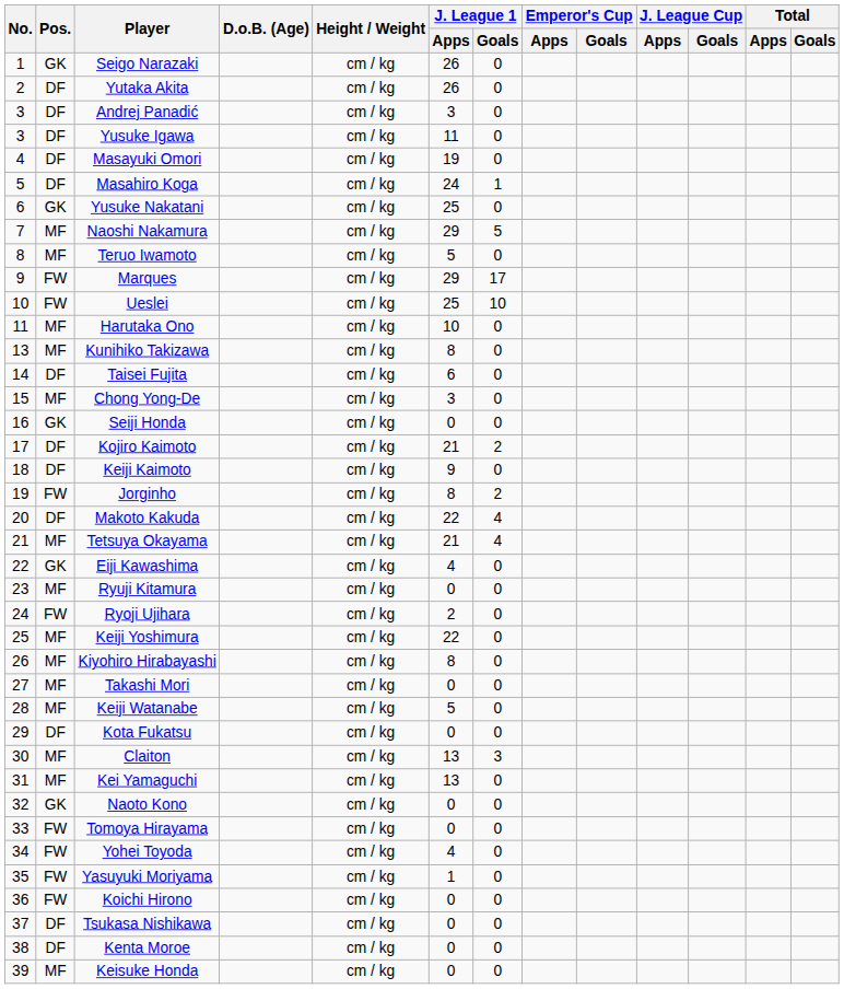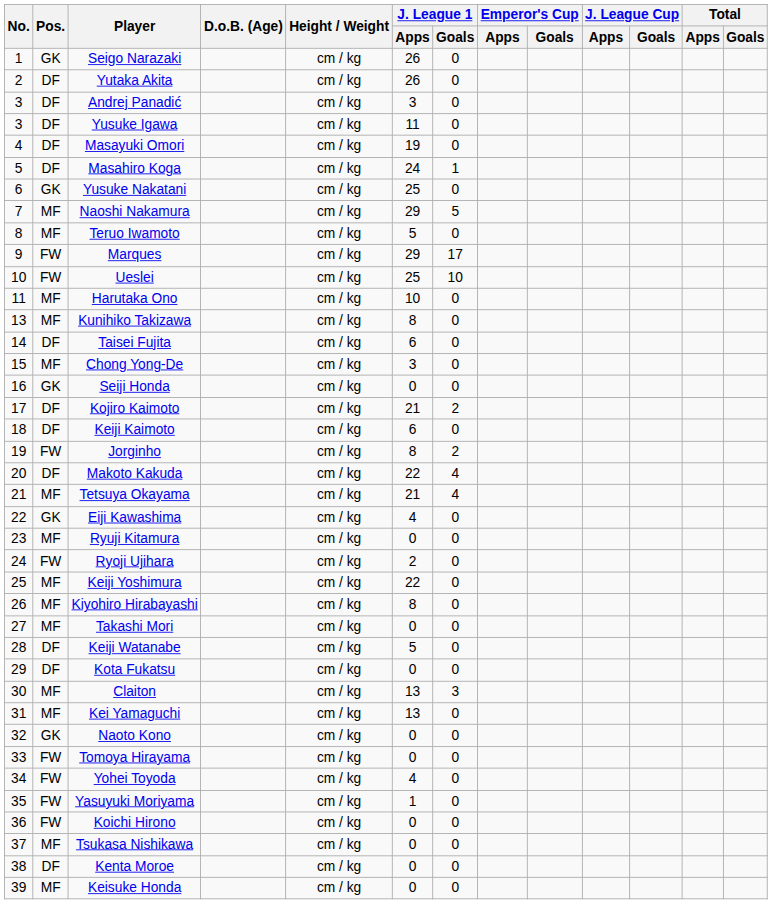 <table class="wikitable" style="text-align:center;">
 <tr>
 <th rowspan="2">No.</th>
 <th rowspan="2">Pos.</th>
 <th rowspan="2">Player</th>
 <th rowspan="2">D.o.B. (Age)</th>
 <th rowspan="2">Height / Weight</th>
 <th colspan="2"><a href='#'>J. League 1</a></th>
 <th colspan="2"><a href='#'>Emperor's Cup</a></th>
 <th colspan="2"><a href='#'>J. League Cup</a></th>
 <th colspan="2">Total</th>
 </tr>
 <tr>
 <th>Apps</th>
 <th>Goals</th>
 <th>Apps</th>
 <th>Goals</th>
 <th>Apps</th>
 <th>Goals</th>
 <th>Apps</th>
 <th>Goals</th>
 </tr>
 <tr>
 <td>1</td>
 <td>GK</td>
 <td><a href='#'>Seigo Narazaki</a></td>
 <td></td>
 <td>cm / kg</td>
 <td>26</td>
 <td>0</td>
 <td></td>
 <td></td>
 <td></td>
 <td></td>
 <td></td>
 <td></td>
 </tr>
 <tr>
 <td>2</td>
 <td>DF</td>
 <td><a href='#'>Yutaka Akita</a></td>
 <td></td>
 <td>cm / kg</td>
 <td>26</td>
 <td>0</td>
 <td></td>
 <td></td>
 <td></td>
 <td></td>
 <td></td>
 <td></td>
 </tr>
 <tr>
 <td>3</td>
 <td>DF</td>
 <td><a href='#'>Andrej Panadić</a></td>
 <td></td>
 <td>cm / kg</td>
 <td>3</td>
 <td>0</td>
 <td></td>
 <td></td>
 <td></td>
 <td></td>
 <td></td>
 <td></td>
 </tr>
 <tr>
 <td>3</td>
 <td>DF</td>
 <td><a href='#'>Yusuke Igawa</a></td>
 <td></td>
 <td>cm / kg</td>
 <td>11</td>
 <td>0</td>
 <td></td>
 <td></td>
 <td></td>
 <td></td>
 <td></td>
 <td></td>
 </tr>
 <tr>
 <td>4</td>
 <td>DF</td>
 <td><a href='#'>Masayuki Omori</a></td>
 <td></td>
 <td>cm / kg</td>
 <td>19</td>
 <td>0</td>
 <td></td>
 <td></td>
 <td></td>
 <td></td>
 <td></td>
 <td></td>
 </tr>
 <tr>
 <td>5</td>
 <td>DF</td>
 <td><a href='#'>Masahiro Koga</a></td>
 <td></td>
 <td>cm / kg</td>
 <td>24</td>
 <td>1</td>
 <td></td>
 <td></td>
 <td></td>
 <td></td>
 <td></td>
 <td></td>
 </tr>
 <tr>
 <td>6</td>
 <td>GK</td>
 <td><a href='#'>Yusuke Nakatani</a></td>
 <td></td>
 <td>cm / kg</td>
 <td>25</td>
 <td>0</td>
 <td></td>
 <td></td>
 <td></td>
 <td></td>
 <td></td>
 <td></td>
 </tr>
 <tr>
 <td>7</td>
 <td>MF</td>
 <td><a href='#'>Naoshi Nakamura</a></td>
 <td></td>
 <td>cm / kg</td>
 <td>29</td>
 <td>5</td>
 <td></td>
 <td></td>
 <td></td>
 <td></td>
 <td></td>
 <td></td>
 </tr>
 <tr>
 <td>8</td>
 <td>MF</td>
 <td><a href='#'>Teruo Iwamoto</a></td>
 <td></td>
 <td>cm / kg</td>
 <td>5</td>
 <td>0</td>
 <td></td>
 <td></td>
 <td></td>
 <td></td>
 <td></td>
 <td></td>
 </tr>
 <tr>
 <td>9</td>
 <td>FW</td>
 <td><a href='#'>Marques</a></td>
 <td></td>
 <td>cm / kg</td>
 <td>29</td>
 <td>17</td>
 <td></td>
 <td></td>
 <td></td>
 <td></td>
 <td></td>
 <td></td>
 </tr>
 <tr>
 <td>10</td>
 <td>FW</td>
 <td><a href='#'>Ueslei</a></td>
 <td></td>
 <td>cm / kg</td>
 <td>25</td>
 <td>10</td>
 <td></td>
 <td></td>
 <td></td>
 <td></td>
 <td></td>
 <td></td>
 </tr>
 <tr>
 <td>11</td>
 <td>MF</td>
 <td><a href='#'>Harutaka Ono</a></td>
 <td></td>
 <td>cm / kg</td>
 <td>10</td>
 <td>0</td>
 <td></td>
 <td></td>
 <td></td>
 <td></td>
 <td></td>
 <td></td>
 </tr>
 <tr>
 <td>13</td>
 <td>MF</td>
 <td><a href='#'>Kunihiko Takizawa</a></td>
 <td></td>
 <td>cm / kg</td>
 <td>8</td>
 <td>0</td>
 <td></td>
 <td></td>
 <td></td>
 <td></td>
 <td></td>
 <td></td>
 </tr>
 <tr>
 <td>14</td>
 <td>DF</td>
 <td><a href='#'>Taisei Fujita</a></td>
 <td></td>
 <td>cm / kg</td>
 <td>6</td>
 <td>0</td>
 <td></td>
 <td></td>
 <td></td>
 <td></td>
 <td></td>
 <td></td>
 </tr>
 <tr>
 <td>15</td>
 <td>MF</td>
 <td><a href='#'>Chong Yong-De</a></td>
 <td></td>
 <td>cm / kg</td>
 <td>3</td>
 <td>0</td>
 <td></td>
 <td></td>
 <td></td>
 <td></td>
 <td></td>
 <td></td>
 </tr>
 <tr>
 <td>16</td>
 <td>GK</td>
 <td><a href='#'>Seiji Honda</a></td>
 <td></td>
 <td>cm / kg</td>
 <td>0</td>
 <td>0</td>
 <td></td>
 <td></td>
 <td></td>
 <td></td>
 <td></td>
 <td></td>
 </tr>
 <tr>
 <td>17</td>
 <td>DF</td>
 <td><a href='#'>Kojiro Kaimoto</a></td>
 <td></td>
 <td>cm / kg</td>
 <td>21</td>
 <td>2</td>
 <td></td>
 <td></td>
 <td></td>
 <td></td>
 <td></td>
 <td></td>
 </tr>
 <tr>
 <td>18</td>
 <td>DF</td>
 <td><a href='#'>Keiji Kaimoto</a></td>
 <td></td>
 <td>cm / kg</td>
-<td>9</td>
+<td>6</td>
 <td>0</td>
 <td></td>
 <td></td>
 <td></td>
 <td></td>
 <td></td>
 <td></td>
 </tr>
 <tr>
 <td>19</td>
 <td>FW</td>
 <td><a href='#'>Jorginho</a></td>
 <td></td>
 <td>cm / kg</td>
 <td>8</td>
 <td>2</td>
 <td></td>
 <td></td>
 <td></td>
 <td></td>
 <td></td>
 <td></td>
 </tr>
 <tr>
 <td>20</td>
 <td>DF</td>
 <td><a href='#'>Makoto Kakuda</a></td>
 <td></td>
 <td>cm / kg</td>
 <td>22</td>
 <td>4</td>
 <td></td>
 <td></td>
 <td></td>
 <td></td>
 <td></td>
 <td></td>
 </tr>
 <tr>
 <td>21</td>
 <td>MF</td>
 <td><a href='#'>Tetsuya Okayama</a></td>
 <td></td>
 <td>cm / kg</td>
 <td>21</td>
 <td>4</td>
 <td></td>
 <td></td>
 <td></td>
 <td></td>
 <td></td>
 <td></td>
 </tr>
 <tr>
 <td>22</td>
 <td>GK</td>
 <td><a href='#'>Eiji Kawashima</a></td>
 <td></td>
 <td>cm / kg</td>
 <td>4</td>
 <td>0</td>
 <td></td>
 <td></td>
 <td></td>
 <td></td>
 <td></td>
 <td></td>
 </tr>
 <tr>
 <td>23</td>
 <td>MF</td>
 <td><a href='#'>Ryuji Kitamura</a></td>
 <td></td>
 <td>cm / kg</td>
 <td>0</td>
 <td>0</td>
 <td></td>
 <td></td>
 <td></td>
 <td></td>
 <td></td>
 <td></td>
 </tr>
 <tr>
 <td>24</td>
 <td>FW</td>
 <td><a href='#'>Ryoji Ujihara</a></td>
 <td></td>
 <td>cm / kg</td>
 <td>2</td>
 <td>0</td>
 <td></td>
 <td></td>
 <td></td>
 <td></td>
 <td></td>
 <td></td>
 </tr>
 <tr>
 <td>25</td>
 <td>MF</td>
 <td><a href='#'>Keiji Yoshimura</a></td>
 <td></td>
 <td>cm / kg</td>
 <td>22</td>
 <td>0</td>
 <td></td>
 <td></td>
 <td></td>
 <td></td>
 <td></td>
 <td></td>
 </tr>
 <tr>
 <td>26</td>
 <td>MF</td>
 <td><a href='#'>Kiyohiro Hirabayashi</a></td>
 <td></td>
 <td>cm / kg</td>
 <td>8</td>
 <td>0</td>
 <td></td>
 <td></td>
 <td></td>
 <td></td>
 <td></td>
 <td></td>
 </tr>
 <tr>
 <td>27</td>
 <td>MF</td>
 <td><a href='#'>Takashi Mori</a></td>
 <td></td>
 <td>cm / kg</td>
 <td>0</td>
 <td>0</td>
 <td></td>
 <td></td>
 <td></td>
 <td></td>
 <td></td>
 <td></td>
 </tr>
 <tr>
 <td>28</td>
-<td>MF</td>
+<td>DF</td>
 <td><a href='#'>Keiji Watanabe</a></td>
 <td></td>
 <td>cm / kg</td>
 <td>5</td>
 <td>0</td>
 <td></td>
 <td></td>
 <td></td>
 <td></td>
 <td></td>
 <td></td>
 </tr>
 <tr>
 <td>29</td>
 <td>DF</td>
 <td><a href='#'>Kota Fukatsu</a></td>
 <td></td>
 <td>cm / kg</td>
 <td>0</td>
 <td>0</td>
 <td></td>
 <td></td>
 <td></td>
 <td></td>
 <td></td>
 <td></td>
 </tr>
 <tr>
 <td>30</td>
 <td>MF</td>
 <td><a href='#'>Claiton</a></td>
 <td></td>
 <td>cm / kg</td>
 <td>13</td>
 <td>3</td>
 <td></td>
 <td></td>
 <td></td>
 <td></td>
 <td></td>
 <td></td>
 </tr>
 <tr>
 <td>31</td>
 <td>MF</td>
 <td><a href='#'>Kei Yamaguchi</a></td>
 <td></td>
 <td>cm / kg</td>
 <td>13</td>
 <td>0</td>
 <td></td>
 <td></td>
 <td></td>
 <td></td>
 <td></td>
 <td></td>
 </tr>
 <tr>
 <td>32</td>
 <td>GK</td>
 <td><a href='#'>Naoto Kono</a></td>
 <td></td>
 <td>cm / kg</td>
 <td>0</td>
 <td>0</td>
 <td></td>
 <td></td>
 <td></td>
 <td></td>
 <td></td>
 <td></td>
 </tr>
 <tr>
 <td>33</td>
 <td>FW</td>
 <td><a href='#'>Tomoya Hirayama</a></td>
 <td></td>
 <td>cm / kg</td>
 <td>0</td>
 <td>0</td>
 <td></td>
 <td></td>
 <td></td>
 <td></td>
 <td></td>
 <td></td>
 </tr>
 <tr>
 <td>34</td>
 <td>FW</td>
 <td><a href='#'>Yohei Toyoda</a></td>
 <td></td>
 <td>cm / kg</td>
 <td>4</td>
 <td>0</td>
 <td></td>
 <td></td>
 <td></td>
 <td></td>
 <td></td>
 <td></td>
 </tr>
 <tr>
 <td>35</td>
 <td>FW</td>
 <td><a href='#'>Yasuyuki Moriyama</a></td>
 <td></td>
 <td>cm / kg</td>
 <td>1</td>
 <td>0</td>
 <td></td>
 <td></td>
 <td></td>
 <td></td>
 <td></td>
 <td></td>
 </tr>
 <tr>
 <td>36</td>
 <td>FW</td>
 <td><a href='#'>Koichi Hirono</a></td>
 <td></td>
 <td>cm / kg</td>
 <td>0</td>
 <td>0</td>
 <td></td>
 <td></td>
 <td></td>
 <td></td>
 <td></td>
 <td></td>
 </tr>
 <tr>
 <td>37</td>
-<td>DF</td>
+<td>MF</td>
 <td><a href='#'>Tsukasa Nishikawa</a></td>
 <td></td>
 <td>cm / kg</td>
 <td>0</td>
 <td>0</td>
 <td></td>
 <td></td>
 <td></td>
 <td></td>
 <td></td>
 <td></td>
 </tr>
 <tr>
 <td>38</td>
 <td>DF</td>
 <td><a href='#'>Kenta Moroe</a></td>
 <td></td>
 <td>cm / kg</td>
 <td>0</td>
 <td>0</td>
 <td></td>
 <td></td>
 <td></td>
 <td></td>
 <td></td>
 <td></td>
 </tr>
 <tr>
 <td>39</td>
 <td>MF</td>
 <td><a href='#'>Keisuke Honda</a></td>
 <td></td>
 <td>cm / kg</td>
 <td>0</td>
 <td>0</td>
 <td></td>
 <td></td>
 <td></td>
 <td></td>
 <td></td>
 <td></td>
 </tr>
 </table>
